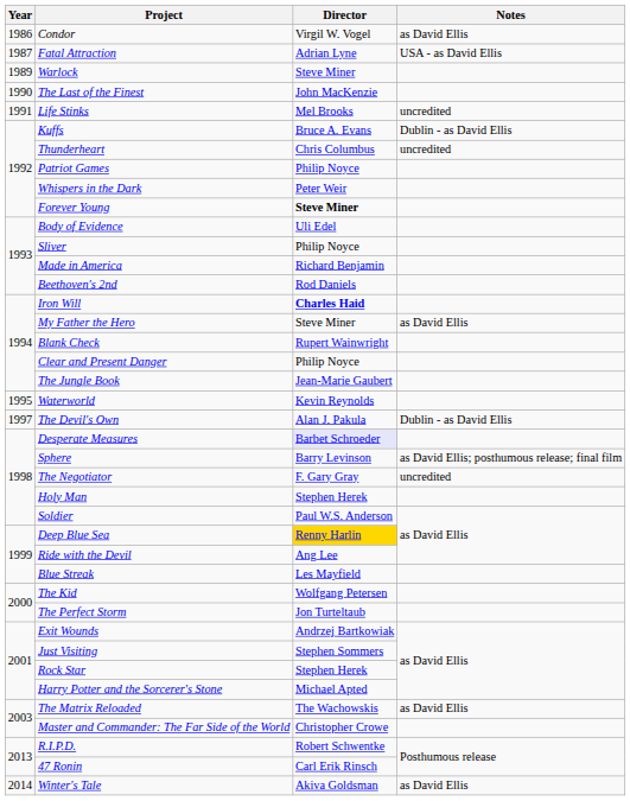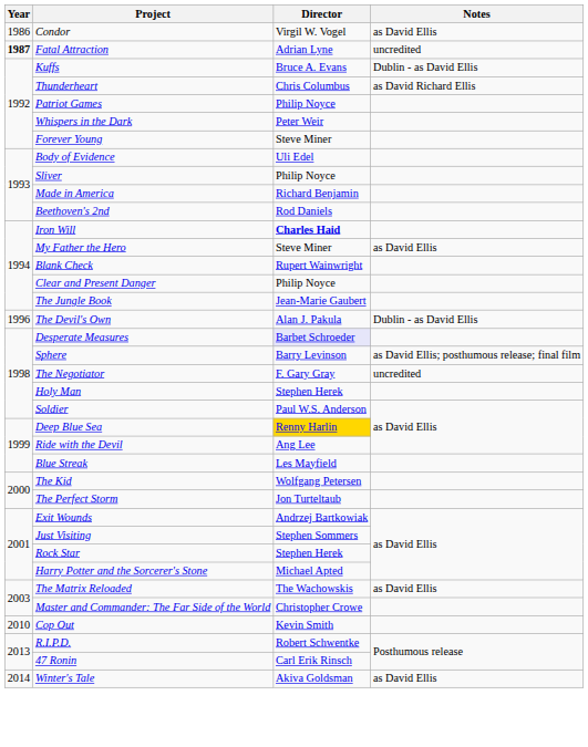 <table class="wikitable sortable">
 <tr>
 <th>Year</th>
 <th>Project</th>
 <th>Director</th>
 <th>Notes</th>
 </tr>
 <tr>
 <td>1986</td>
 <td><em>Condor</em></td>
 <td>Virgil W. Vogel</td>
 <td>as David Ellis</td>
 </tr>
 <tr>
-<td>1987</td>
+<td><strong>1987</strong></td>
 <td><em><a href='#'>Fatal Attraction</a></em></td>
 <td><a href='#'>Adrian Lyne</a></td>
-<td>USA - as David Ellis</td>
-</tr>
-<tr>
-<td>1989</td>
-<td><em><a href='#'>Warlock</a></em></td>
-<td><a href='#'>Steve Miner</a></td>
-<td></td>
-</tr>
-<tr>
-<td>1990</td>
-<td><em><a href='#'>The Last of the Finest</a></em></td>
-<td><a href='#'>John MacKenzie</a></td>
-<td></td>
-</tr>
-<tr>
-<td>1991</td>
-<td><em><a href='#'>Life Stinks</a></em></td>
-<td><a href='#'>Mel Brooks</a></td>
 <td>uncredited</td>
 </tr>
 <tr>
 <td rowspan="5">1992</td>
 <td><em><a href='#'>Kuffs</a></em></td>
 <td><a href='#'>Bruce A. Evans</a></td>
 <td>Dublin - as David Ellis</td>
 </tr>
 <tr>
 <td><em><a href='#'>Thunderheart</a></em></td>
 <td><a href='#'>Chris Columbus</a></td>
-<td>uncredited</td>
+<td>as David Richard Ellis</td>
 </tr>
 <tr>
 <td><em><a href='#'>Patriot Games</a></em></td>
 <td><a href='#'>Philip Noyce</a></td>
 <td></td>
 </tr>
 <tr>
 <td><em><a href='#'>Whispers in the Dark</a></em></td>
 <td><a href='#'>Peter Weir</a></td>
 <td></td>
 </tr>
 <tr>
 <td><em><a href='#'>Forever Young</a></em></td>
-<td><strong>Steve Miner</strong></td>
+<td>Steve Miner</td>
 <td></td>
 </tr>
 <tr>
 <td rowspan="4">1993</td>
 <td><em><a href='#'>Body of Evidence</a></em></td>
 <td><a href='#'>Uli Edel</a></td>
 <td></td>
 </tr>
 <tr>
 <td><em><a href='#'>Sliver</a></em></td>
 <td>Philip Noyce</td>
 <td></td>
 </tr>
 <tr>
 <td><em><a href='#'>Made in America</a></em></td>
 <td><a href='#'>Richard Benjamin</a></td>
 <td></td>
 </tr>
 <tr>
 <td><em><a href='#'>Beethoven's 2nd</a></em></td>
 <td><a href='#'>Rod Daniels</a></td>
 <td></td>
 </tr>
 <tr>
 <td rowspan="5">1994</td>
 <td><em><a href='#'>Iron Will</a></em></td>
 <td><strong><a href='#'>Charles Haid</a></strong></td>
 <td></td>
 </tr>
 <tr>
 <td><em><a href='#'>My Father the Hero</a></em></td>
 <td>Steve Miner</td>
 <td>as David Ellis</td>
 </tr>
 <tr>
 <td><em><a href='#'>Blank Check</a></em></td>
 <td><a href='#'>Rupert Wainwright</a></td>
 <td></td>
 </tr>
 <tr>
 <td><em><a href='#'>Clear and Present Danger</a></em></td>
 <td>Philip Noyce</td>
 <td></td>
 </tr>
 <tr>
 <td><em><a href='#'>The Jungle Book</a></em></td>
 <td><a href='#'>Jean-Marie Gaubert</a></td>
 <td></td>
 </tr>
 <tr>
-<td>1995</td>
-<td><em><a href='#'>Waterworld</a></em></td>
-<td><a href='#'>Kevin Reynolds</a></td>
-<td></td>
-</tr>
-<tr>
-<td>1997</td>
+<td>1996</td>
 <td><em><a href='#'>The Devil's Own</a></em></td>
 <td><a href='#'>Alan J. Pakula</a></td>
 <td>Dublin - as David Ellis</td>
 </tr>
 <tr>
 <td rowspan="5">1998</td>
 <td><em><a href='#'>Desperate Measures</a></em></td>
 <td style="background: lavender;"><a href='#'>Barbet Schroeder</a></td>
 <td></td>
 </tr>
 <tr>
 <td><em><a href='#'>Sphere</a></em></td>
 <td><a href='#'>Barry Levinson</a></td>
 <td>as David Ellis; posthumous release; final film</td>
 </tr>
 <tr>
 <td><em><a href='#'>The Negotiator</a></em></td>
 <td><a href='#'>F. Gary Gray</a></td>
 <td>uncredited</td>
 </tr>
 <tr>
 <td><em><a href='#'>Holy Man</a></em></td>
 <td><a href='#'>Stephen Herek</a></td>
 <td></td>
 </tr>
 <tr>
 <td><em><a href='#'>Soldier</a></em></td>
 <td><a href='#'>Paul W.S. Anderson</a></td>
 <td rowspan="3">as David Ellis</td>
 </tr>
 <tr>
 <td rowspan="3">1999</td>
 <td><em><a href='#'>Deep Blue Sea</a></em></td>
 <td style="background: gold;"><a href='#'>Renny Harlin</a></td>
 </tr>
 <tr>
 <td><em><a href='#'>Ride with the Devil</a></em></td>
 <td><a href='#'>Ang Lee</a></td>
 </tr>
 <tr>
 <td><em><a href='#'>Blue Streak</a></em></td>
 <td><a href='#'>Les Mayfield</a></td>
 <td></td>
 </tr>
 <tr>
 <td rowspan="2">2000</td>
 <td><em><a href='#'>The Kid</a></em></td>
 <td><a href='#'>Wolfgang Petersen</a></td>
 <td></td>
 </tr>
 <tr>
 <td><em><a href='#'>The Perfect Storm</a></em></td>
 <td><a href='#'>Jon Turteltaub</a></td>
 <td></td>
 </tr>
 <tr>
 <td rowspan="4">2001</td>
 <td><em><a href='#'>Exit Wounds</a></em></td>
 <td><a href='#'>Andrzej Bartkowiak</a></td>
 <td rowspan="4">as David Ellis</td>
 </tr>
 <tr>
 <td><em><a href='#'>Just Visiting</a></em></td>
 <td><a href='#'>Stephen Sommers</a></td>
 </tr>
 <tr>
 <td><em><a href='#'>Rock Star</a></em></td>
 <td><a href='#'>Stephen Herek</a></td>
 </tr>
 <tr>
 <td><em><a href='#'>Harry Potter and the Sorcerer's Stone</a></em></td>
 <td><a href='#'>Michael Apted</a></td>
 </tr>
 <tr>
 <td rowspan="2">2003</td>
 <td><em><a href='#'>The Matrix Reloaded</a></em></td>
 <td><a href='#'>The Wachowskis</a></td>
 <td>as David Ellis</td>
 </tr>
 <tr>
 <td><em><a href='#'>Master and Commander: The Far Side of the World</a></em></td>
 <td><a href='#'>Christopher Crowe</a></td>
 <td></td>
 </tr>
 <tr>
+<td>2010</td>
+<td><em><a href='#'>Cop Out</a></em></td>
+<td><a href='#'>Kevin Smith</a></td>
+<td></td>
+</tr>
+<tr>
 <td rowspan="2">2013</td>
 <td><em><a href='#'>R.I.P.D.</a></em></td>
 <td><a href='#'>Robert Schwentke</a></td>
 <td rowspan="2">Posthumous release</td>
 </tr>
 <tr>
 <td><em><a href='#'>47 Ronin</a></em></td>
 <td><a href='#'>Carl Erik Rinsch</a></td>
 </tr>
 <tr>
 <td>2014</td>
 <td><em><a href='#'>Winter's Tale</a></em></td>
 <td><a href='#'>Akiva Goldsman</a></td>
 <td>as David Ellis</td>
 </tr>
 </table>
